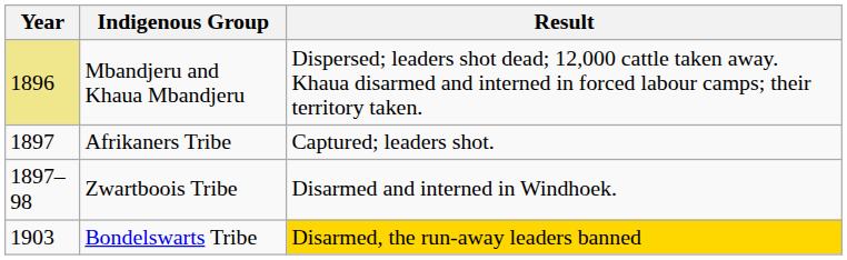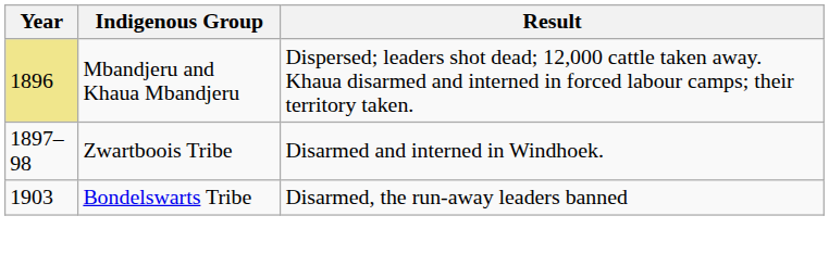 <table class="wikitable">
 <tr>
 <th>Year</th>
 <th>Indigenous Group</th>
 <th>Result</th>
 </tr>
 <tr>
 <td style="background: khaki;">1896</td>
 <td>Mbandjeru and Khaua Mbandjeru</td>
 <td>Dispersed; leaders shot dead; 12,000 cattle taken away. Khaua disarmed and interned in forced labour camps; their territory taken.</td>
 </tr>
 <tr>
-<td>1897</td>
-<td>Afrikaners Tribe</td>
-<td>Captured; leaders shot.</td>
-</tr>
-<tr>
 <td>1897–98</td>
 <td>Zwartboois Tribe</td>
 <td>Disarmed and interned in Windhoek.</td>
 </tr>
 <tr>
 <td>1903</td>
 <td><a href='#'>Bondelswarts</a> Tribe</td>
-<td style="background: gold;">Disarmed, the run-away leaders banned</td>
+<td>Disarmed, the run-away leaders banned</td>
 </tr>
 </table>
